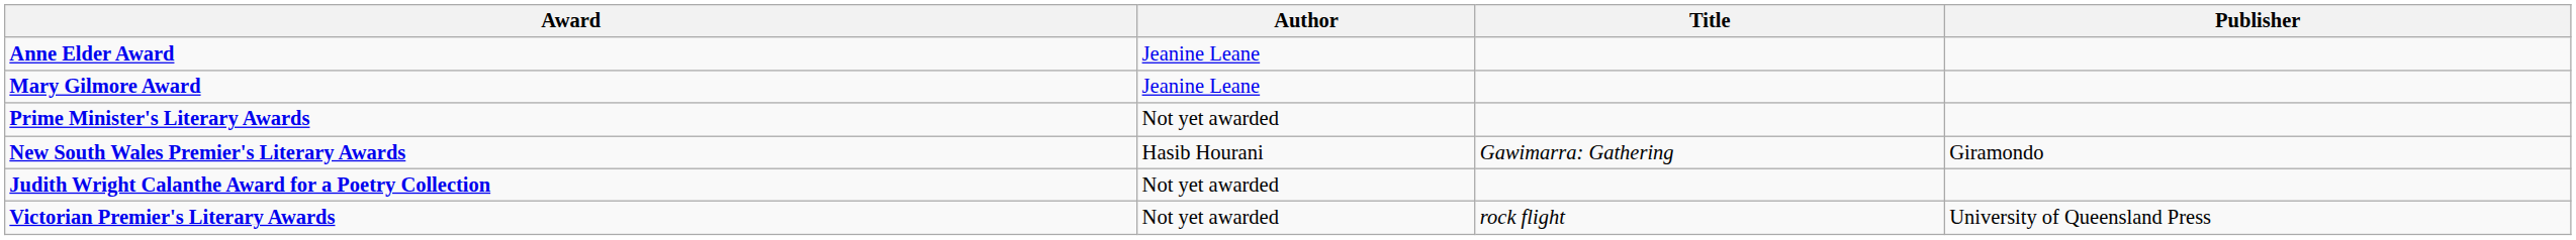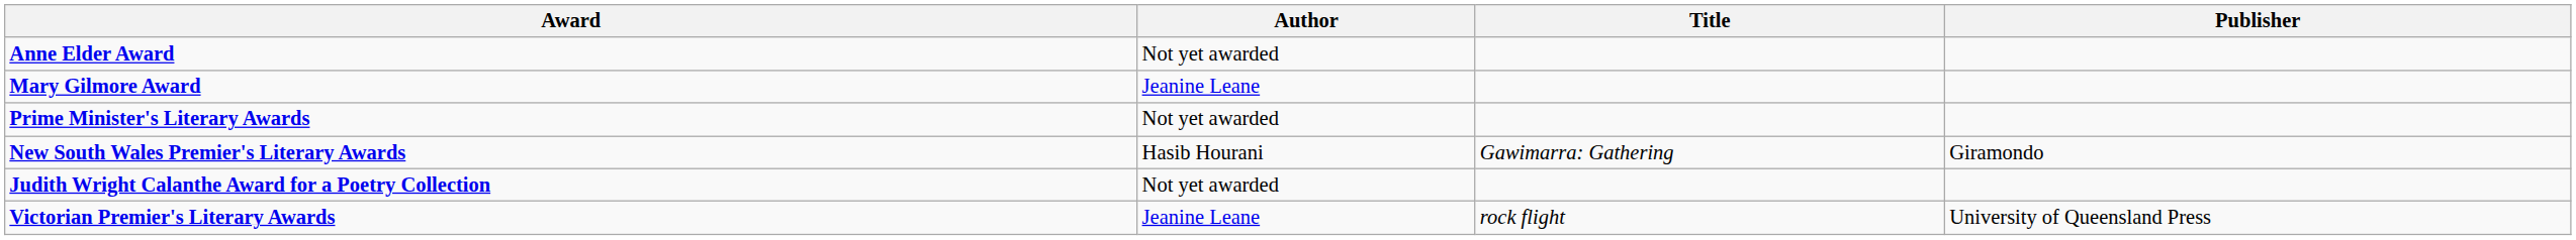 <table class="wikitable" width="100%">
 <tr>
 <th>Award</th>
 <th>Author</th>
 <th>Title</th>
 <th>Publisher</th>
 </tr>
 <tr>
 <td><strong><a href='#'>Anne Elder Award</a></strong></td>
-<td><a href='#'>Jeanine Leane</a></td>
+<td>Not yet awarded</td>
 <td></td>
 <td></td>
 </tr>
 <tr>
 <td><strong><a href='#'>Mary Gilmore Award</a></strong></td>
 <td><a href='#'>Jeanine Leane</a></td>
 <td></td>
 <td></td>
 </tr>
 <tr>
 <td><strong><a href='#'>Prime Minister's Literary Awards</a></strong></td>
 <td>Not yet awarded</td>
 <td></td>
 <td></td>
 </tr>
 <tr>
 <td><strong><a href='#'>New South Wales Premier's Literary Awards</a></strong></td>
 <td>Hasib Hourani</td>
 <td><em>Gawimarra: Gathering</em></td>
 <td>Giramondo</td>
 </tr>
 <tr>
 <td><strong><a href='#'>Judith Wright Calanthe Award for a Poetry Collection</a></strong></td>
 <td>Not yet awarded</td>
 <td></td>
 <td></td>
 </tr>
 <tr>
 <td><strong><a href='#'>Victorian Premier's Literary Awards</a></strong></td>
-<td>Not yet awarded</td>
+<td><a href='#'>Jeanine Leane</a></td>
 <td><em>rock flight</em></td>
 <td>University of Queensland Press</td>
 </tr>
 </table>
